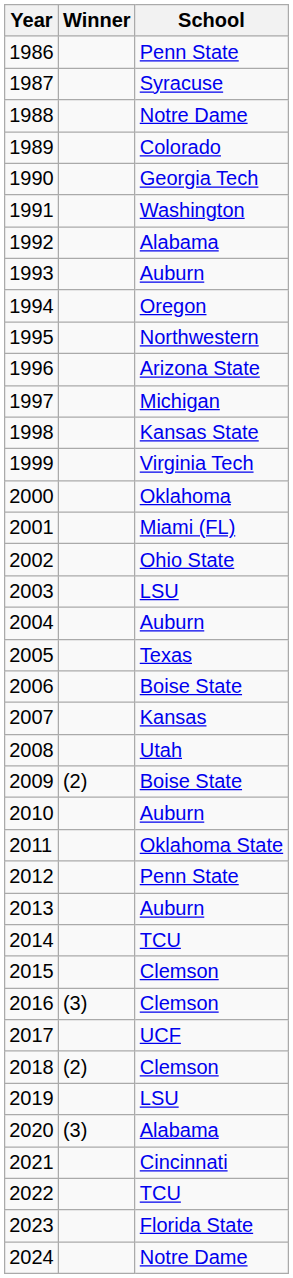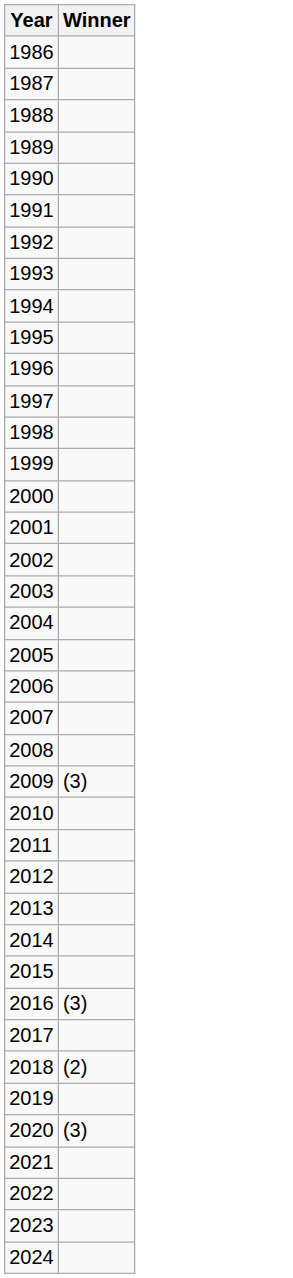 <table class="wikitable sortable">
 <tr>
 <th>Year</th>
 <th>Winner</th>
-<th>School</th>
 </tr>
 <tr>
 <td>1986</td>
 <td></td>
-<td><a href='#'>Penn State</a></td>
 </tr>
 <tr>
 <td>1987</td>
 <td></td>
-<td><a href='#'>Syracuse</a></td>
 </tr>
 <tr>
 <td>1988</td>
 <td></td>
-<td><a href='#'>Notre Dame</a></td>
 </tr>
 <tr>
 <td>1989</td>
 <td></td>
-<td><a href='#'>Colorado</a></td>
 </tr>
 <tr>
 <td>1990</td>
 <td></td>
-<td><a href='#'>Georgia Tech</a></td>
 </tr>
 <tr>
 <td>1991</td>
 <td></td>
-<td><a href='#'>Washington</a></td>
 </tr>
 <tr>
 <td>1992</td>
 <td></td>
-<td><a href='#'>Alabama</a></td>
 </tr>
 <tr>
 <td>1993</td>
 <td></td>
-<td><a href='#'>Auburn</a></td>
 </tr>
 <tr>
 <td>1994</td>
 <td></td>
-<td><a href='#'>Oregon</a></td>
 </tr>
 <tr>
 <td>1995</td>
 <td></td>
-<td><a href='#'>Northwestern</a></td>
 </tr>
 <tr>
 <td>1996</td>
 <td></td>
-<td><a href='#'>Arizona State</a></td>
 </tr>
 <tr>
 <td>1997</td>
 <td></td>
-<td><a href='#'>Michigan</a></td>
 </tr>
 <tr>
 <td>1998</td>
 <td></td>
-<td><a href='#'>Kansas State</a></td>
 </tr>
 <tr>
 <td>1999</td>
 <td></td>
-<td><a href='#'>Virginia Tech</a></td>
 </tr>
 <tr>
 <td>2000</td>
 <td></td>
-<td><a href='#'>Oklahoma</a></td>
 </tr>
 <tr>
 <td>2001</td>
 <td></td>
-<td><a href='#'>Miami (FL)</a></td>
 </tr>
 <tr>
 <td>2002</td>
 <td></td>
-<td><a href='#'>Ohio State</a></td>
 </tr>
 <tr>
 <td>2003</td>
 <td></td>
-<td><a href='#'>LSU</a></td>
 </tr>
 <tr>
 <td>2004</td>
 <td></td>
-<td><a href='#'>Auburn</a></td>
 </tr>
 <tr>
 <td>2005</td>
 <td></td>
-<td><a href='#'>Texas</a></td>
 </tr>
 <tr>
 <td>2006</td>
 <td></td>
-<td><a href='#'>Boise State</a></td>
 </tr>
 <tr>
 <td>2007</td>
 <td></td>
-<td><a href='#'>Kansas</a></td>
 </tr>
 <tr>
 <td>2008</td>
 <td></td>
-<td><a href='#'>Utah</a></td>
 </tr>
 <tr>
 <td>2009</td>
-<td> (2)</td>
-<td><a href='#'>Boise State</a></td>
+<td> (3)</td>
 </tr>
 <tr>
 <td>2010</td>
 <td></td>
-<td><a href='#'>Auburn</a></td>
 </tr>
 <tr>
 <td>2011</td>
 <td></td>
-<td><a href='#'>Oklahoma State</a></td>
 </tr>
 <tr>
 <td>2012</td>
 <td></td>
-<td><a href='#'>Penn State</a></td>
 </tr>
 <tr>
 <td>2013</td>
 <td></td>
-<td><a href='#'>Auburn</a></td>
 </tr>
 <tr>
 <td>2014</td>
 <td></td>
-<td><a href='#'>TCU</a></td>
 </tr>
 <tr>
 <td>2015</td>
 <td></td>
-<td><a href='#'>Clemson</a></td>
 </tr>
 <tr>
 <td>2016</td>
 <td> (3)</td>
-<td><a href='#'>Clemson</a></td>
 </tr>
 <tr>
 <td>2017</td>
 <td></td>
-<td><a href='#'>UCF</a></td>
 </tr>
 <tr>
 <td>2018</td>
 <td> (2)</td>
-<td><a href='#'>Clemson</a></td>
 </tr>
 <tr>
 <td>2019</td>
 <td></td>
-<td><a href='#'>LSU</a></td>
 </tr>
 <tr>
 <td>2020</td>
 <td> (3)</td>
-<td><a href='#'>Alabama</a></td>
 </tr>
 <tr>
 <td>2021</td>
 <td></td>
-<td><a href='#'>Cincinnati</a></td>
 </tr>
 <tr>
 <td>2022</td>
 <td></td>
-<td><a href='#'>TCU</a></td>
 </tr>
 <tr>
 <td>2023</td>
 <td></td>
-<td><a href='#'>Florida State</a></td>
 </tr>
 <tr>
 <td>2024</td>
 <td></td>
-<td><a href='#'>Notre Dame</a></td>
 </tr>
 </table>
